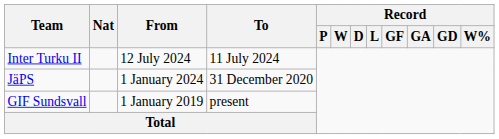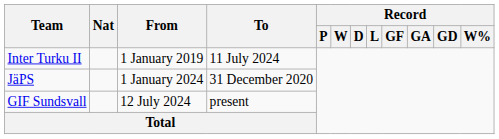 <table class="wikitable" style="text-align:center">
 <tr>
 <th rowspan="2">Team</th>
 <th rowspan="2">Nat</th>
 <th rowspan="2">From</th>
 <th rowspan="2">To</th>
 <th colspan="8">Record</th>
 </tr>
 <tr>
 <th>P</th>
 <th>W</th>
 <th>D</th>
 <th>L</th>
 <th>GF</th>
 <th>GA</th>
 <th>GD</th>
 <th>W%</th>
 </tr>
 <tr>
 <td align=left><a href='#'>Inter Turku II</a></td>
 <td></td>
-<td align=left>12 July 2024</td>
+<td align=left>1 January 2019</td>
 <td align=left>11 July 2024<br></td>
 </tr>
 <tr>
 <td align=left><a href='#'>JäPS</a></td>
 <td></td>
 <td align=left>1 January 2024</td>
 <td align=left>31 December 2020<br></td>
 </tr>
 <tr>
 <td align=left><a href='#'>GIF Sundsvall</a></td>
 <td></td>
-<td align=left>1 January 2019</td>
+<td align=left>12 July 2024</td>
 <td align=left>present<br></td>
 </tr>
 <tr>
 <th colspan="4">Total<br></th>
 </tr>
 </table>
